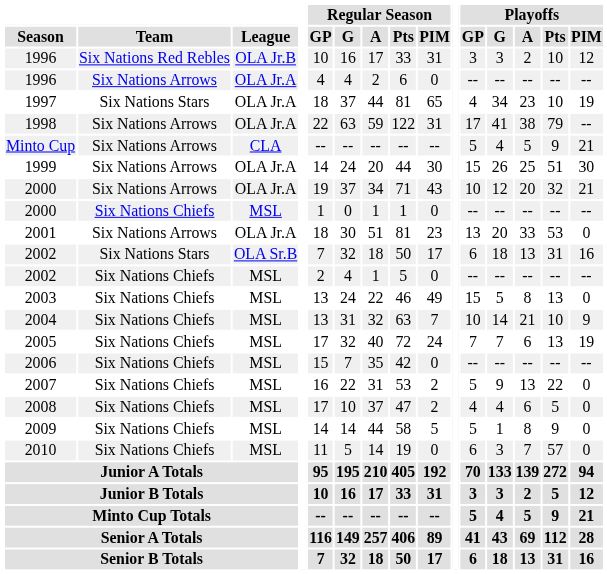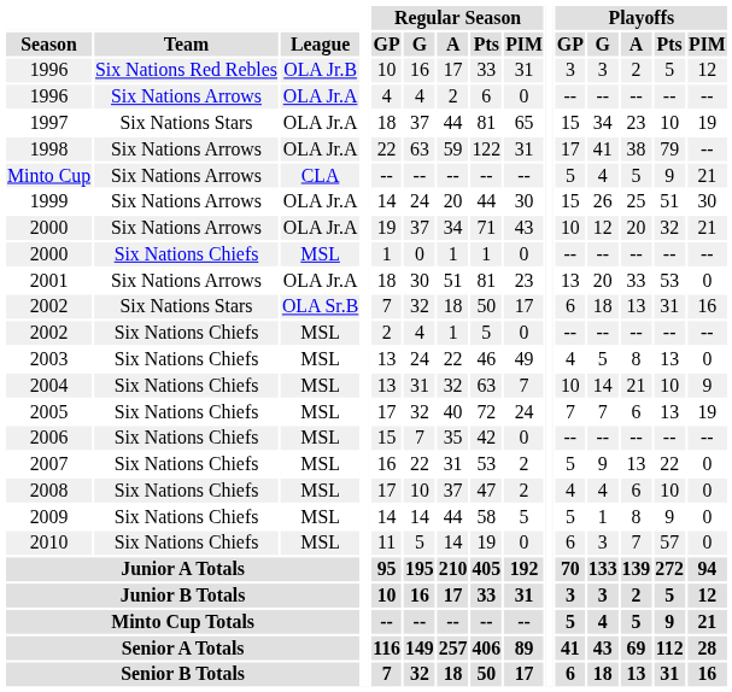 <table style="text-align:center">
 <tr bgcolor="#e0e0e0">
 <th colspan="3" bgcolor="#ffffff"> </th>
 <th rowspan="99" bgcolor="#ffffff"> </th>
 <th colspan="5">Regular Season</th>
 <th rowspan="99" bgcolor="#ffffff"> </th>
 <th colspan="5">Playoffs</th>
 </tr>
 <tr bgcolor="#e0e0e0">
 <th>Season</th>
 <th>Team</th>
 <th>League</th>
 <th>GP</th>
 <th>G</th>
 <th>A</th>
 <th>Pts</th>
 <th>PIM</th>
 <th>GP</th>
 <th>G</th>
 <th>A</th>
 <th>Pts</th>
 <th>PIM</th>
 </tr>
 <tr bgcolor="#f0f0f0">
 <td>1996</td>
 <td><a href='#'>Six Nations Red Rebles</a></td>
 <td><a href='#'>OLA Jr.B</a></td>
 <td>10</td>
 <td>16</td>
 <td>17</td>
 <td>33</td>
 <td>31</td>
 <td>3</td>
 <td>3</td>
 <td>2</td>
-<td>10</td>
+<td>5</td>
 <td>12</td>
 </tr>
 <tr bgcolor="#f0f0f0">
 <td>1996</td>
 <td><a href='#'>Six Nations Arrows</a></td>
 <td><a href='#'>OLA Jr.A</a></td>
 <td>4</td>
 <td>4</td>
 <td>2</td>
 <td>6</td>
 <td>0</td>
 <td>--</td>
 <td>--</td>
 <td>--</td>
 <td>--</td>
 <td>--</td>
 </tr>
 <tr>
 <td>1997</td>
 <td>Six Nations Stars</td>
 <td>OLA Jr.A</td>
 <td>18</td>
 <td>37</td>
 <td>44</td>
 <td>81</td>
 <td>65</td>
-<td>4</td>
+<td>15</td>
 <td>34</td>
 <td>23</td>
 <td>10</td>
 <td>19</td>
 </tr>
 <tr bgcolor="#f0f0f0">
 <td>1998</td>
 <td>Six Nations Arrows</td>
 <td>OLA Jr.A</td>
 <td>22</td>
 <td>63</td>
 <td>59</td>
 <td>122</td>
 <td>31</td>
 <td>17</td>
 <td>41</td>
 <td>38</td>
 <td>79</td>
 <td>--</td>
 </tr>
 <tr bgcolor="#f0f0f0">
 <td><a href='#'>Minto Cup</a></td>
 <td>Six Nations Arrows</td>
 <td><a href='#'>CLA</a></td>
 <td>--</td>
 <td>--</td>
 <td>--</td>
 <td>--</td>
 <td>--</td>
 <td>5</td>
 <td>4</td>
 <td>5</td>
 <td>9</td>
 <td>21</td>
 </tr>
 <tr>
 <td>1999</td>
 <td>Six Nations Arrows</td>
 <td>OLA Jr.A</td>
 <td>14</td>
 <td>24</td>
 <td>20</td>
 <td>44</td>
 <td>30</td>
 <td>15</td>
 <td>26</td>
 <td>25</td>
 <td>51</td>
 <td>30</td>
 </tr>
 <tr bgcolor="#f0f0f0">
 <td>2000</td>
 <td>Six Nations Arrows</td>
 <td>OLA Jr.A</td>
 <td>19</td>
 <td>37</td>
 <td>34</td>
 <td>71</td>
 <td>43</td>
 <td>10</td>
 <td>12</td>
 <td>20</td>
 <td>32</td>
 <td>21</td>
 </tr>
 <tr bgcolor="#f0f0f0">
 <td>2000</td>
 <td><a href='#'>Six Nations Chiefs</a></td>
 <td><a href='#'>MSL</a></td>
 <td>1</td>
 <td>0</td>
 <td>1</td>
 <td>1</td>
 <td>0</td>
 <td>--</td>
 <td>--</td>
 <td>--</td>
 <td>--</td>
 <td>--</td>
 </tr>
 <tr>
 <td>2001</td>
 <td>Six Nations Arrows</td>
 <td>OLA Jr.A</td>
 <td>18</td>
 <td>30</td>
 <td>51</td>
 <td>81</td>
 <td>23</td>
 <td>13</td>
 <td>20</td>
 <td>33</td>
 <td>53</td>
 <td>0</td>
 </tr>
 <tr bgcolor="#f0f0f0">
 <td>2002</td>
 <td>Six Nations Stars</td>
 <td><a href='#'>OLA Sr.B</a></td>
 <td>7</td>
 <td>32</td>
 <td>18</td>
 <td>50</td>
 <td>17</td>
 <td>6</td>
 <td>18</td>
 <td>13</td>
 <td>31</td>
 <td>16</td>
 </tr>
 <tr bgcolor="#f0f0f0">
 <td>2002</td>
 <td>Six Nations Chiefs</td>
 <td>MSL</td>
 <td>2</td>
 <td>4</td>
 <td>1</td>
 <td>5</td>
 <td>0</td>
 <td>--</td>
 <td>--</td>
 <td>--</td>
 <td>--</td>
 <td>--</td>
 </tr>
 <tr>
 <td>2003</td>
 <td>Six Nations Chiefs</td>
 <td>MSL</td>
 <td>13</td>
 <td>24</td>
 <td>22</td>
 <td>46</td>
 <td>49</td>
-<td>15</td>
+<td>4</td>
 <td>5</td>
 <td>8</td>
 <td>13</td>
 <td>0</td>
 </tr>
 <tr bgcolor="#f0f0f0">
 <td>2004</td>
 <td>Six Nations Chiefs</td>
 <td>MSL</td>
 <td>13</td>
 <td>31</td>
 <td>32</td>
 <td>63</td>
 <td>7</td>
 <td>10</td>
 <td>14</td>
 <td>21</td>
 <td>10</td>
 <td>9</td>
 </tr>
 <tr>
 <td>2005</td>
 <td>Six Nations Chiefs</td>
 <td>MSL</td>
 <td>17</td>
 <td>32</td>
 <td>40</td>
 <td>72</td>
 <td>24</td>
 <td>7</td>
 <td>7</td>
 <td>6</td>
 <td>13</td>
 <td>19</td>
 </tr>
 <tr bgcolor="#f0f0f0">
 <td>2006</td>
 <td>Six Nations Chiefs</td>
 <td>MSL</td>
 <td>15</td>
 <td>7</td>
 <td>35</td>
 <td>42</td>
 <td>0</td>
 <td>--</td>
 <td>--</td>
 <td>--</td>
 <td>--</td>
 <td>--</td>
 </tr>
 <tr>
 <td>2007</td>
 <td>Six Nations Chiefs</td>
 <td>MSL</td>
 <td>16</td>
 <td>22</td>
 <td>31</td>
 <td>53</td>
 <td>2</td>
 <td>5</td>
 <td>9</td>
 <td>13</td>
 <td>22</td>
 <td>0</td>
 </tr>
 <tr bgcolor="#f0f0f0">
 <td>2008</td>
 <td>Six Nations Chiefs</td>
 <td>MSL</td>
 <td>17</td>
 <td>10</td>
 <td>37</td>
 <td>47</td>
 <td>2</td>
 <td>4</td>
 <td>4</td>
 <td>6</td>
-<td>5</td>
+<td>10</td>
 <td>0</td>
 </tr>
 <tr>
 <td>2009</td>
 <td>Six Nations Chiefs</td>
 <td>MSL</td>
 <td>14</td>
 <td>14</td>
 <td>44</td>
 <td>58</td>
 <td>5</td>
 <td>5</td>
 <td>1</td>
 <td>8</td>
 <td>9</td>
 <td>0</td>
 </tr>
 <tr bgcolor="#f0f0f0">
 <td>2010</td>
 <td>Six Nations Chiefs</td>
 <td>MSL</td>
 <td>11</td>
 <td>5</td>
 <td>14</td>
 <td>19</td>
 <td>0</td>
 <td>6</td>
 <td>3</td>
 <td>7</td>
 <td>57</td>
 <td>0</td>
 </tr>
 <tr bgcolor="#e0e0e0">
 <th colspan="3">Junior A Totals</th>
 <th>95</th>
 <th>195</th>
 <th>210</th>
 <th>405</th>
 <th>192</th>
 <th>70</th>
 <th>133</th>
 <th>139</th>
 <th>272</th>
 <th>94</th>
 </tr>
 <tr bgcolor="#e0e0e0">
 <th colspan="3">Junior B Totals</th>
 <th>10</th>
 <th>16</th>
 <th>17</th>
 <th>33</th>
 <th>31</th>
 <th>3</th>
 <th>3</th>
 <th>2</th>
 <th>5</th>
 <th>12</th>
 </tr>
 <tr bgcolor="#e0e0e0">
 <th colspan="3">Minto Cup Totals</th>
 <th>--</th>
 <th>--</th>
 <th>--</th>
 <th>--</th>
 <th>--</th>
 <th>5</th>
 <th>4</th>
 <th>5</th>
 <th>9</th>
 <th>21</th>
 </tr>
 <tr bgcolor="#e0e0e0">
 <th colspan="3">Senior A Totals</th>
 <th>116</th>
 <th>149</th>
 <th>257</th>
 <th>406</th>
 <th>89</th>
 <th>41</th>
 <th>43</th>
 <th>69</th>
 <th>112</th>
 <th>28</th>
 </tr>
 <tr bgcolor="#e0e0e0">
 <th colspan="3">Senior B Totals</th>
 <th>7</th>
 <th>32</th>
 <th>18</th>
 <th>50</th>
 <th>17</th>
 <th>6</th>
 <th>18</th>
 <th>13</th>
 <th>31</th>
 <th>16</th>
 </tr>
 </table>
